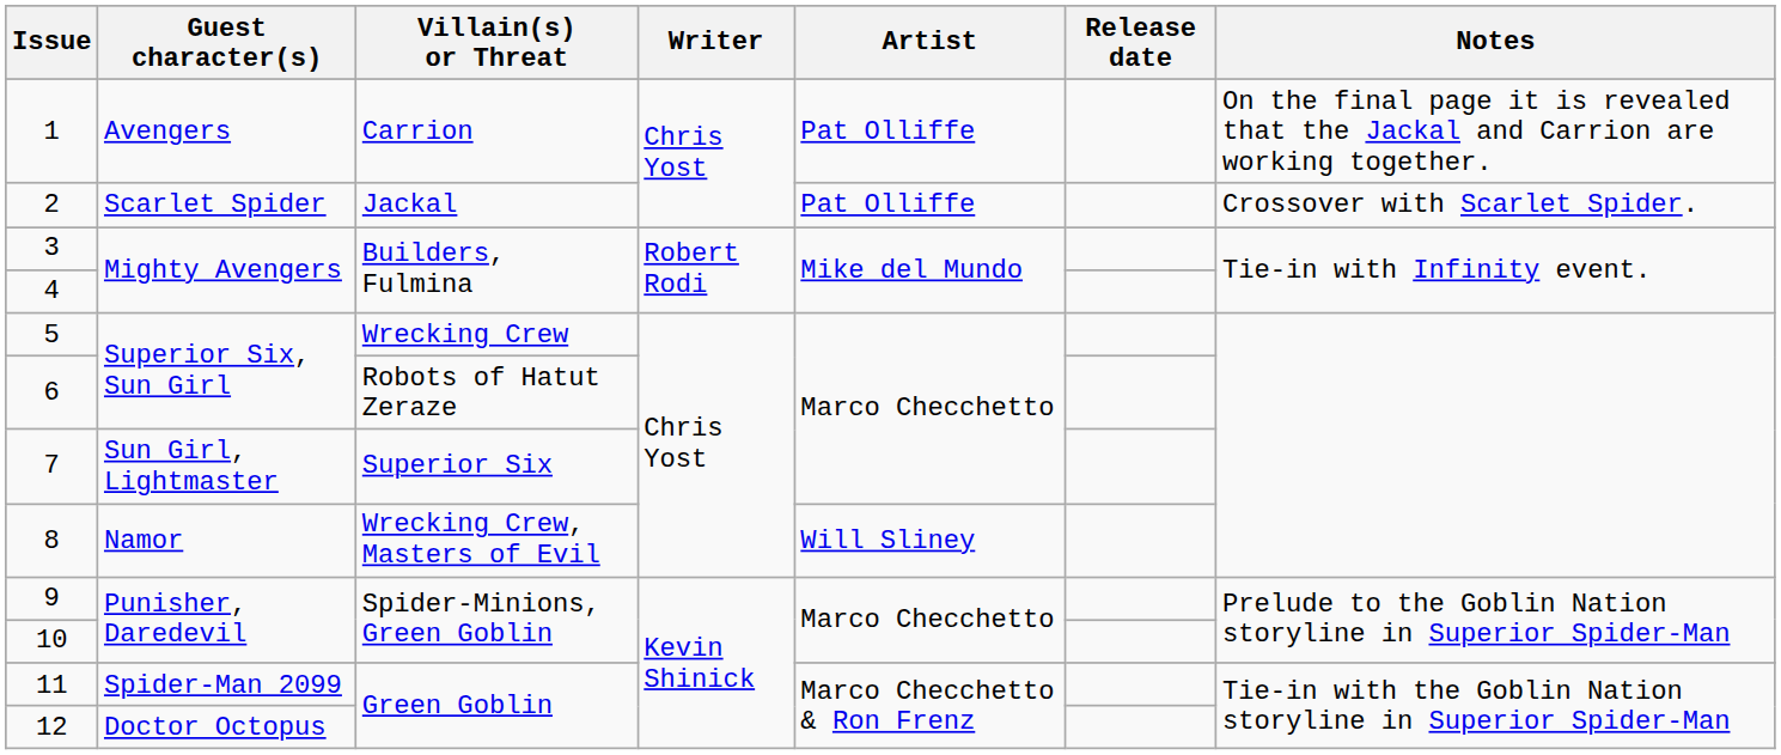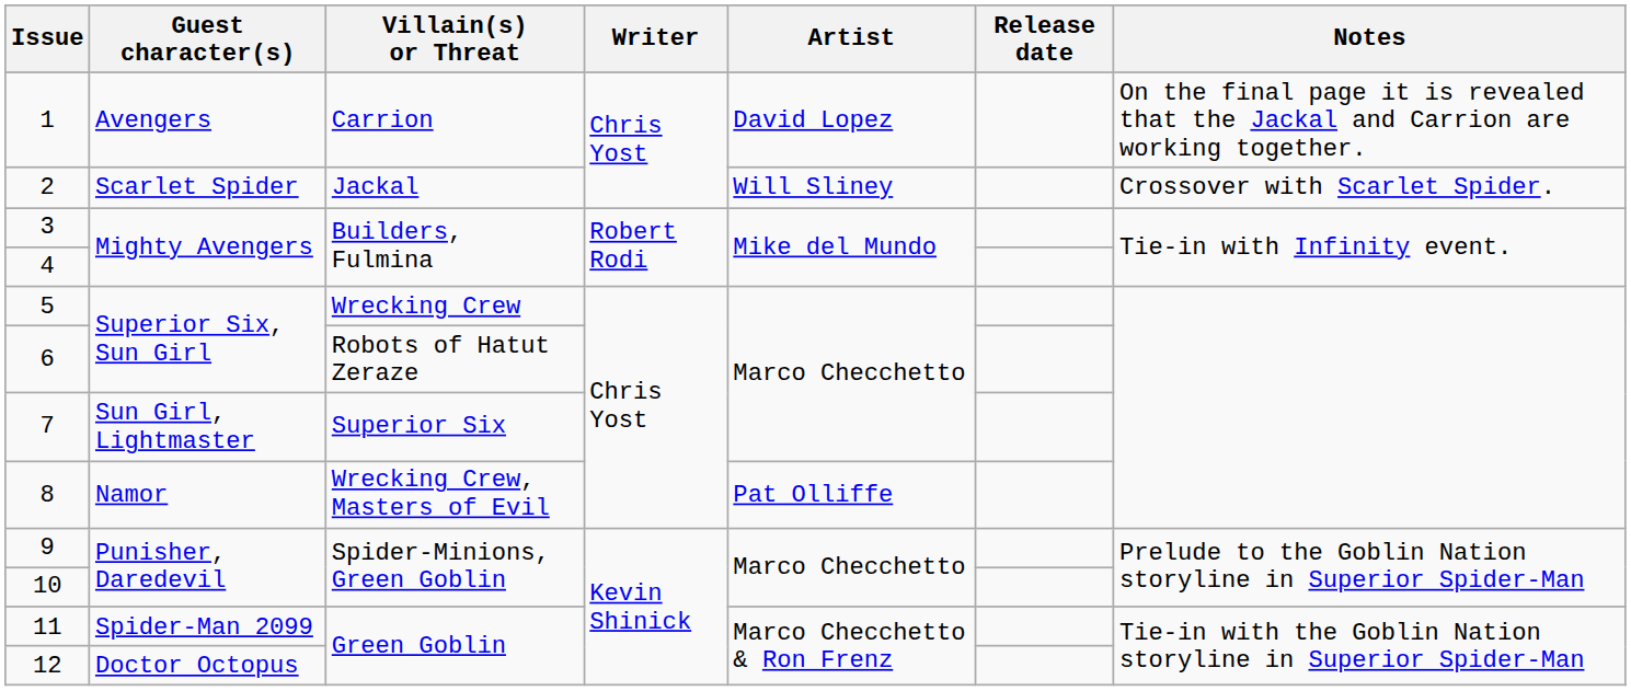 <table class="wikitable">
 <tr>
 <th>Issue</th>
 <th>Guest character(s)</th>
 <th>Villain(s)<br> or Threat</th>
 <th>Writer</th>
 <th>Artist</th>
 <th>Release date</th>
 <th>Notes</th>
 </tr>
 <tr>
 <td align="center">1</td>
 <td><a href='#'>Avengers</a></td>
 <td><a href='#'>Carrion</a></td>
 <td rowspan="2"><a href='#'>Chris Yost</a></td>
-<td><a href='#'>Pat Olliffe</a></td>
+<td><a href='#'>David Lopez</a></td>
 <td></td>
 <td>On the final page it is revealed that the <a href='#'>Jackal</a> and Carrion are working together.</td>
 </tr>
 <tr>
 <td align="center">2</td>
 <td><a href='#'>Scarlet Spider</a></td>
 <td><a href='#'>Jackal</a></td>
-<td><a href='#'>Pat Olliffe</a></td>
+<td><a href='#'>Will Sliney</a></td>
 <td></td>
 <td>Crossover with <a href='#'>Scarlet Spider</a>.</td>
 </tr>
 <tr>
 <td align="center">3</td>
 <td rowspan="2"><a href='#'>Mighty Avengers</a></td>
 <td rowspan="2"><a href='#'>Builders</a>, Fulmina</td>
 <td rowspan="2"><a href='#'>Robert Rodi</a></td>
 <td rowspan="2"><a href='#'>Mike del Mundo</a></td>
 <td></td>
 <td rowspan="2">Tie-in with <a href='#'>Infinity</a> event.</td>
 </tr>
 <tr>
 <td align="center">4</td>
 <td></td>
 </tr>
 <tr>
 <td align="center">5</td>
 <td rowspan="2"><a href='#'>Superior Six</a>, <a href='#'>Sun Girl</a></td>
 <td><a href='#'>Wrecking Crew</a></td>
 <td rowspan="4">Chris Yost</td>
 <td rowspan="3">Marco Checchetto</td>
 <td></td>
 <td rowspan="4"></td>
 </tr>
 <tr>
 <td align="center">6</td>
 <td>Robots of Hatut Zeraze</td>
 <td></td>
 </tr>
 <tr>
 <td align="center">7</td>
 <td><a href='#'>Sun Girl</a>, <a href='#'>Lightmaster</a></td>
 <td><a href='#'>Superior Six</a></td>
 <td></td>
 </tr>
 <tr>
 <td align="center">8</td>
 <td><a href='#'>Namor</a></td>
 <td><a href='#'>Wrecking Crew</a>, <a href='#'>Masters of Evil</a></td>
-<td><a href='#'>Will Sliney</a></td>
+<td><a href='#'>Pat Olliffe</a></td>
 <td></td>
 </tr>
 <tr>
 <td align="center">9</td>
 <td rowspan="2"><a href='#'>Punisher</a>, <a href='#'>Daredevil</a></td>
 <td rowspan="2">Spider-Minions, <a href='#'>Green Goblin</a></td>
 <td rowspan="4"><a href='#'>Kevin Shinick</a></td>
 <td rowspan="2">Marco Checchetto</td>
 <td></td>
 <td rowspan="2">Prelude to the Goblin Nation storyline in <a href='#'>Superior Spider-Man</a></td>
 </tr>
 <tr>
 <td align="center">10</td>
 <td></td>
 </tr>
 <tr>
 <td align="center">11</td>
 <td><a href='#'>Spider-Man 2099</a></td>
 <td rowspan="2"><a href='#'>Green Goblin</a></td>
 <td rowspan="2">Marco Checchetto & <a href='#'>Ron Frenz</a></td>
 <td></td>
 <td rowspan="2">Tie-in with the Goblin Nation storyline in <a href='#'>Superior Spider-Man</a></td>
 </tr>
 <tr>
 <td align="center">12</td>
 <td><a href='#'>Doctor Octopus</a></td>
 <td></td>
 </tr>
 </table>
